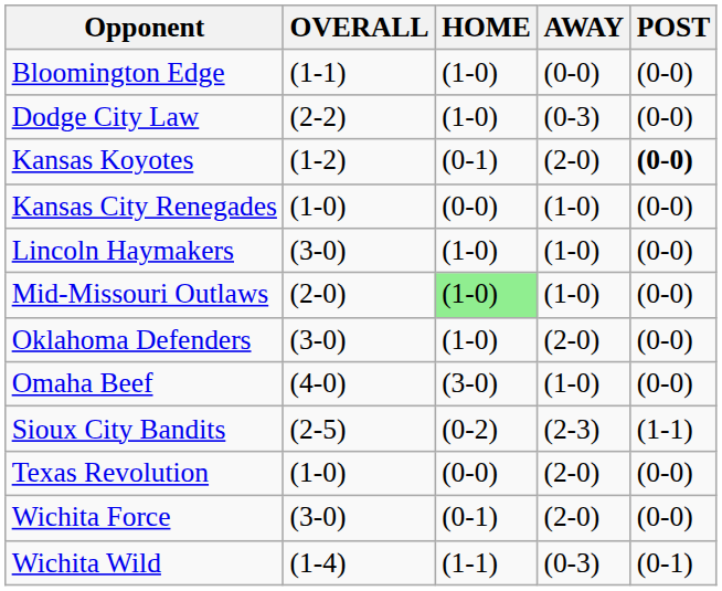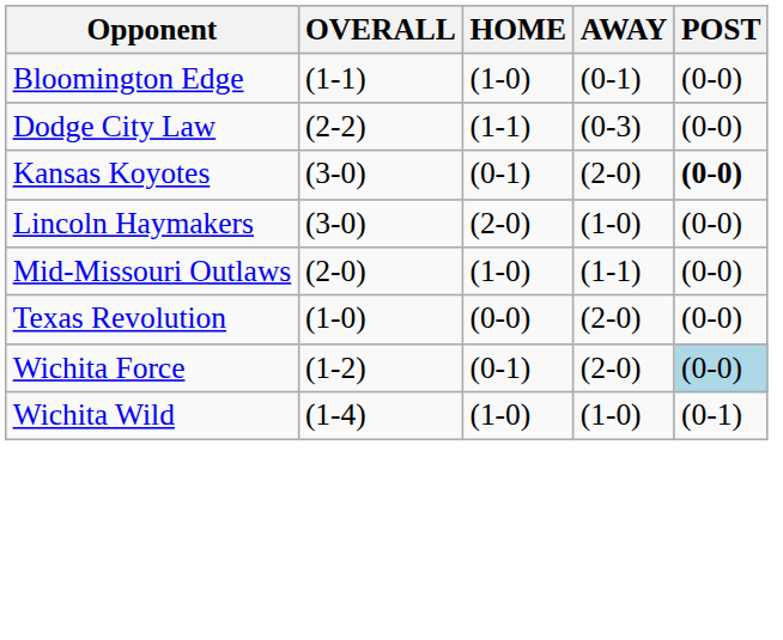 <table class="wikitable">
 <tr>
 <th>Opponent</th>
 <th>OVERALL</th>
 <th>HOME</th>
 <th>AWAY</th>
 <th>POST</th>
 </tr>
 <tr>
 <td><a href='#'>Bloomington Edge</a></td>
 <td>(1-1)</td>
 <td>(1-0)</td>
-<td>(0-0)</td>
+<td>(0-1)</td>
 <td>(0-0)</td>
 </tr>
 <tr>
 <td><a href='#'>Dodge City Law</a></td>
 <td>(2-2)</td>
-<td>(1-0)</td>
+<td>(1-1)</td>
 <td>(0-3)</td>
 <td>(0-0)</td>
 </tr>
 <tr>
 <td><a href='#'>Kansas Koyotes</a></td>
-<td>(1-2)</td>
+<td>(3-0)</td>
 <td>(0-1)</td>
 <td>(2-0)</td>
 <td><strong>(0-0)</strong></td>
 </tr>
 <tr>
-<td><a href='#'>Kansas City Renegades</a></td>
-<td>(1-0)</td>
-<td>(0-0)</td>
-<td>(1-0)</td>
-<td>(0-0)</td>
-</tr>
-<tr>
 <td><a href='#'>Lincoln Haymakers</a></td>
 <td>(3-0)</td>
-<td>(1-0)</td>
+<td>(2-0)</td>
 <td>(1-0)</td>
 <td>(0-0)</td>
 </tr>
 <tr>
 <td><a href='#'>Mid-Missouri Outlaws</a></td>
 <td>(2-0)</td>
-<td style="background: lightgreen;">(1-0)</td>
 <td>(1-0)</td>
+<td>(1-1)</td>
 <td>(0-0)</td>
-</tr>
-<tr>
-<td><a href='#'>Oklahoma Defenders</a></td>
-<td>(3-0)</td>
-<td>(1-0)</td>
-<td>(2-0)</td>
-<td>(0-0)</td>
-</tr>
-<tr>
-<td><a href='#'>Omaha Beef</a></td>
-<td>(4-0)</td>
-<td>(3-0)</td>
-<td>(1-0)</td>
-<td>(0-0)</td>
-</tr>
-<tr>
-<td><a href='#'>Sioux City Bandits</a></td>
-<td>(2-5)</td>
-<td>(0-2)</td>
-<td>(2-3)</td>
-<td>(1-1)</td>
 </tr>
 <tr>
 <td><a href='#'>Texas Revolution</a></td>
 <td>(1-0)</td>
 <td>(0-0)</td>
 <td>(2-0)</td>
 <td>(0-0)</td>
 </tr>
 <tr>
 <td><a href='#'>Wichita Force</a></td>
-<td>(3-0)</td>
+<td>(1-2)</td>
 <td>(0-1)</td>
 <td>(2-0)</td>
-<td>(0-0)</td>
+<td style="background: lightblue;">(0-0)</td>
 </tr>
 <tr>
 <td><a href='#'>Wichita Wild</a></td>
 <td>(1-4)</td>
-<td>(1-1)</td>
-<td>(0-3)</td>
+<td>(1-0)</td>
+<td>(1-0)</td>
 <td>(0-1)</td>
 </tr>
 </table>
